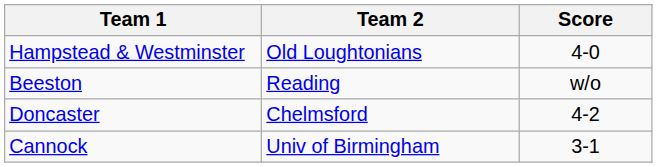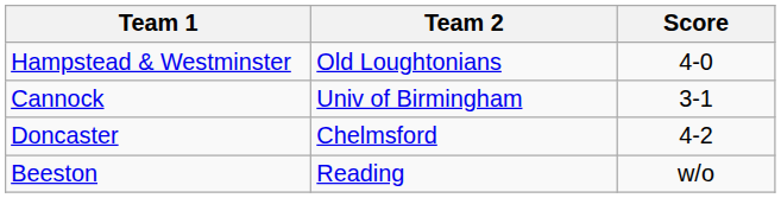 <table class="wikitable" style="font-size: 100%">
 <tr>
 <th width=200>Team 1</th>
 <th width=200>Team 2</th>
 <th width=100>Score</th>
 </tr>
 <tr>
 <td><a href='#'>Hampstead & Westminster</a></td>
 <td><a href='#'>Old Loughtonians</a></td>
 <td align=center>4-0</td>
 </tr>
 <tr>
-<td><a href='#'>Beeston</a></td>
-<td><a href='#'>Reading</a></td>
-<td align=center>w/o</td>
+<td><a href='#'>Cannock</a></td>
+<td><a href='#'>Univ of Birmingham</a></td>
+<td align=center>3-1</td>
 </tr>
 <tr>
 <td><a href='#'>Doncaster</a></td>
 <td><a href='#'>Chelmsford</a></td>
 <td align=center>4-2</td>
 </tr>
 <tr>
-<td><a href='#'>Cannock</a></td>
-<td><a href='#'>Univ of Birmingham</a></td>
-<td align=center>3-1</td>
+<td><a href='#'>Beeston</a></td>
+<td><a href='#'>Reading</a></td>
+<td align=center>w/o</td>
 </tr>
 </table>
